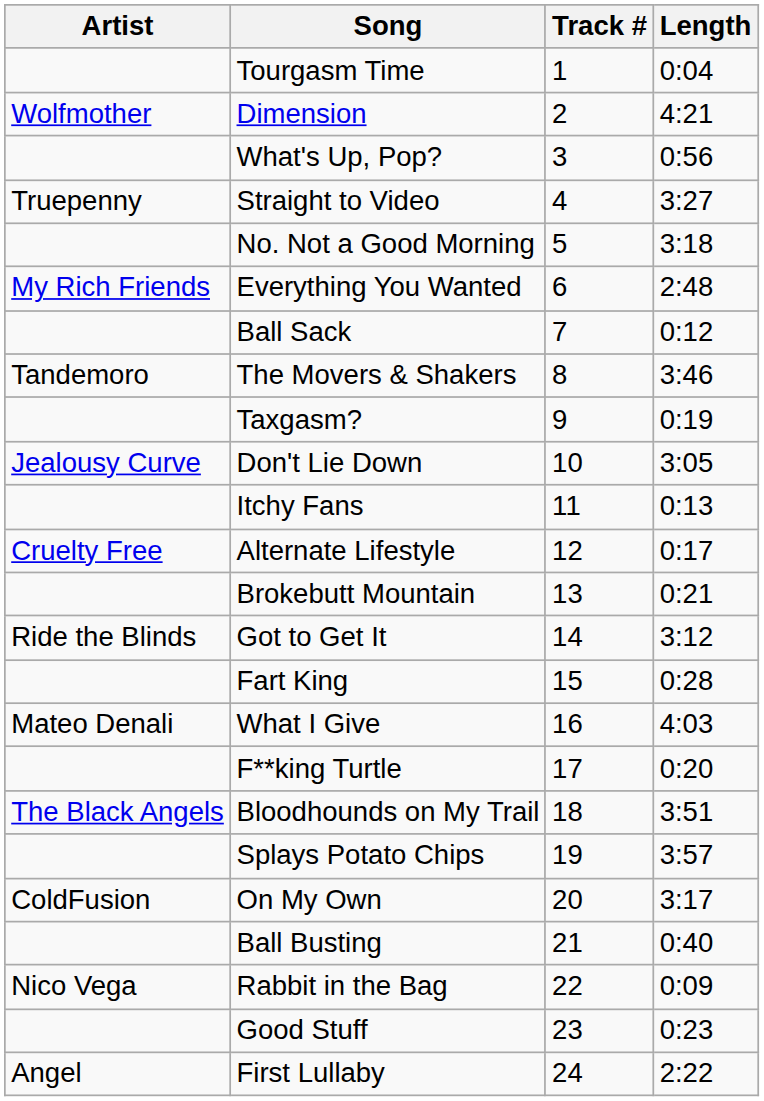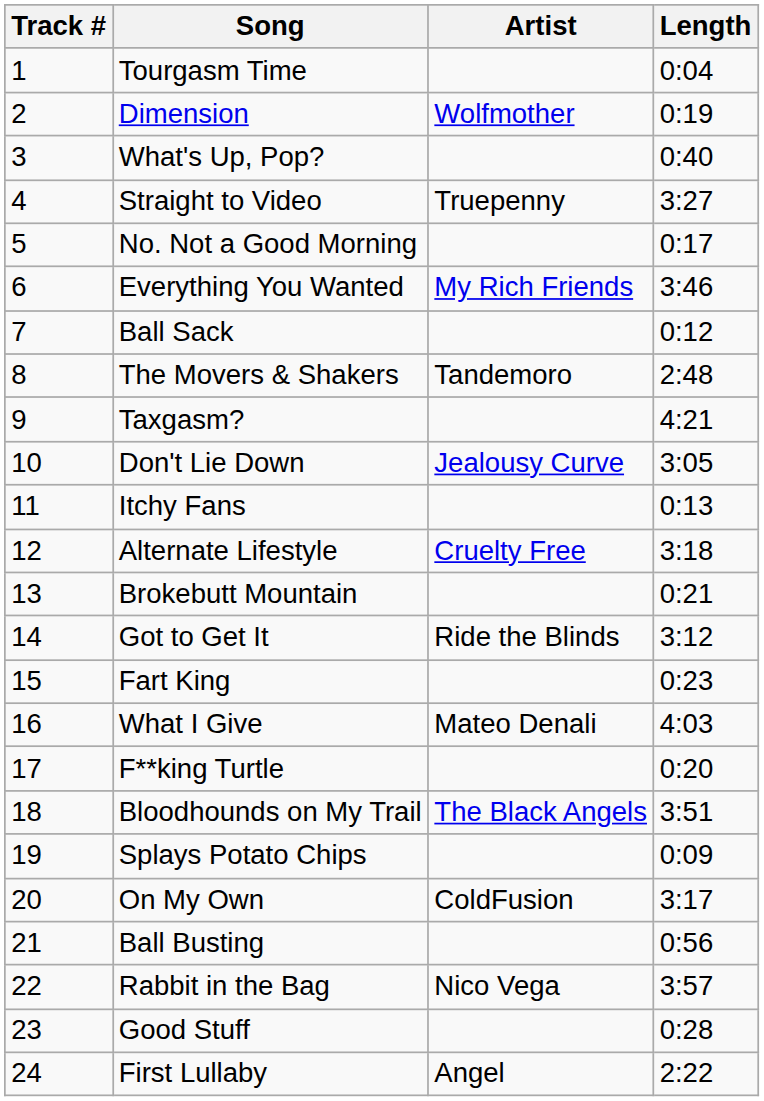 <table class="wikitable">
 <tr>
+<th>Track #</th>
+<th>Song</th>
 <th>Artist</th>
-<th>Song</th>
-<th>Track #</th>
 <th>Length</th>
 </tr>
 <tr>
+<td>1</td>
+<td>Tourgasm Time</td>
 <td></td>
-<td>Tourgasm Time</td>
-<td>1</td>
 <td>0:04</td>
 </tr>
 <tr>
+<td>2</td>
+<td><a href='#'>Dimension</a></td>
 <td><a href='#'>Wolfmother</a></td>
-<td><a href='#'>Dimension</a></td>
-<td>2</td>
+<td>0:19</td>
+</tr>
+<tr>
+<td>3</td>
+<td>What's Up, Pop?</td>
+<td></td>
+<td>0:40</td>
+</tr>
+<tr>
+<td>4</td>
+<td>Straight to Video</td>
+<td>Truepenny</td>
+<td>3:27</td>
+</tr>
+<tr>
+<td>5</td>
+<td>No. Not a Good Morning</td>
+<td></td>
+<td>0:17</td>
+</tr>
+<tr>
+<td>6</td>
+<td>Everything You Wanted</td>
+<td><a href='#'>My Rich Friends</a></td>
+<td>3:46</td>
+</tr>
+<tr>
+<td>7</td>
+<td>Ball Sack</td>
+<td></td>
+<td>0:12</td>
+</tr>
+<tr>
+<td>8</td>
+<td>The Movers & Shakers</td>
+<td>Tandemoro</td>
+<td>2:48</td>
+</tr>
+<tr>
+<td>9</td>
+<td>Taxgasm?</td>
+<td></td>
 <td>4:21</td>
 </tr>
 <tr>
+<td>10</td>
+<td>Don't Lie Down</td>
+<td><a href='#'>Jealousy Curve</a></td>
+<td>3:05</td>
+</tr>
+<tr>
+<td>11</td>
+<td>Itchy Fans</td>
 <td></td>
-<td>What's Up, Pop?</td>
-<td>3</td>
+<td>0:13</td>
+</tr>
+<tr>
+<td>12</td>
+<td>Alternate Lifestyle</td>
+<td><a href='#'>Cruelty Free</a></td>
+<td>3:18</td>
+</tr>
+<tr>
+<td>13</td>
+<td>Brokebutt Mountain</td>
+<td></td>
+<td>0:21</td>
+</tr>
+<tr>
+<td>14</td>
+<td>Got to Get It</td>
+<td>Ride the Blinds</td>
+<td>3:12</td>
+</tr>
+<tr>
+<td>15</td>
+<td>Fart King</td>
+<td></td>
+<td>0:23</td>
+</tr>
+<tr>
+<td>16</td>
+<td>What I Give</td>
+<td>Mateo Denali</td>
+<td>4:03</td>
+</tr>
+<tr>
+<td>17</td>
+<td>F**king Turtle</td>
+<td></td>
+<td>0:20</td>
+</tr>
+<tr>
+<td>18</td>
+<td>Bloodhounds on My Trail</td>
+<td><a href='#'>The Black Angels</a></td>
+<td>3:51</td>
+</tr>
+<tr>
+<td>19</td>
+<td>Splays Potato Chips</td>
+<td></td>
+<td>0:09</td>
+</tr>
+<tr>
+<td>20</td>
+<td>On My Own</td>
+<td>ColdFusion</td>
+<td>3:17</td>
+</tr>
+<tr>
+<td>21</td>
+<td>Ball Busting</td>
+<td></td>
 <td>0:56</td>
 </tr>
 <tr>
-<td>Truepenny</td>
-<td>Straight to Video</td>
-<td>4</td>
-<td>3:27</td>
+<td>22</td>
+<td>Rabbit in the Bag</td>
+<td>Nico Vega</td>
+<td>3:57</td>
 </tr>
 <tr>
+<td>23</td>
+<td>Good Stuff</td>
 <td></td>
-<td>No. Not a Good Morning</td>
-<td>5</td>
-<td>3:18</td>
-</tr>
-<tr>
-<td><a href='#'>My Rich Friends</a></td>
-<td>Everything You Wanted</td>
-<td>6</td>
-<td>2:48</td>
-</tr>
-<tr>
-<td></td>
-<td>Ball Sack</td>
-<td>7</td>
-<td>0:12</td>
-</tr>
-<tr>
-<td>Tandemoro</td>
-<td>The Movers & Shakers</td>
-<td>8</td>
-<td>3:46</td>
-</tr>
-<tr>
-<td></td>
-<td>Taxgasm?</td>
-<td>9</td>
-<td>0:19</td>
-</tr>
-<tr>
-<td><a href='#'>Jealousy Curve</a></td>
-<td>Don't Lie Down</td>
-<td>10</td>
-<td>3:05</td>
-</tr>
-<tr>
-<td></td>
-<td>Itchy Fans</td>
-<td>11</td>
-<td>0:13</td>
-</tr>
-<tr>
-<td><a href='#'>Cruelty Free</a></td>
-<td>Alternate Lifestyle</td>
-<td>12</td>
-<td>0:17</td>
-</tr>
-<tr>
-<td></td>
-<td>Brokebutt Mountain</td>
-<td>13</td>
-<td>0:21</td>
-</tr>
-<tr>
-<td>Ride the Blinds</td>
-<td>Got to Get It</td>
-<td>14</td>
-<td>3:12</td>
-</tr>
-<tr>
-<td></td>
-<td>Fart King</td>
-<td>15</td>
 <td>0:28</td>
 </tr>
 <tr>
-<td>Mateo Denali</td>
-<td>What I Give</td>
-<td>16</td>
-<td>4:03</td>
-</tr>
-<tr>
-<td></td>
-<td>F**king Turtle</td>
-<td>17</td>
-<td>0:20</td>
-</tr>
-<tr>
-<td><a href='#'>The Black Angels</a></td>
-<td>Bloodhounds on My Trail</td>
-<td>18</td>
-<td>3:51</td>
-</tr>
-<tr>
-<td></td>
-<td>Splays Potato Chips</td>
-<td>19</td>
-<td>3:57</td>
-</tr>
-<tr>
-<td>ColdFusion</td>
-<td>On My Own</td>
-<td>20</td>
-<td>3:17</td>
-</tr>
-<tr>
-<td></td>
-<td>Ball Busting</td>
-<td>21</td>
-<td>0:40</td>
-</tr>
-<tr>
-<td>Nico Vega</td>
-<td>Rabbit in the Bag</td>
-<td>22</td>
-<td>0:09</td>
-</tr>
-<tr>
-<td></td>
-<td>Good Stuff</td>
-<td>23</td>
-<td>0:23</td>
-</tr>
-<tr>
+<td>24</td>
+<td>First Lullaby</td>
 <td>Angel</td>
-<td>First Lullaby</td>
-<td>24</td>
 <td>2:22</td>
 </tr>
 </table>
